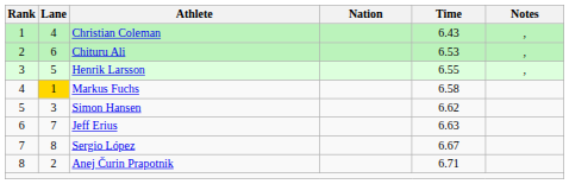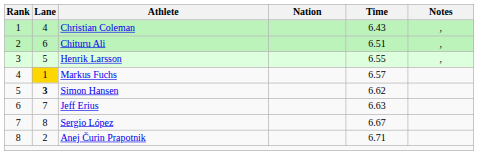 <table class="wikitable sortable" style="text-align:center;width: 60%;">
 <tr>
 <th scope="col" style="width: 10px;">Rank</th>
 <th scope="col" style="width: 10px;">Lane</th>
 <th scope="col">Athlete</th>
 <th scope="col">Nation</th>
 <th scope="col">Time</th>
 <th scope="col">Notes</th>
 </tr>
 <tr bgcolor=bbf3bb>
 <td>1</td>
 <td>4</td>
 <td align=left><a href='#'>Christian Coleman</a></td>
 <td align=left></td>
 <td>6.43</td>
 <td>, </td>
 </tr>
 <tr bgcolor=bbf3bb>
 <td>2</td>
 <td>6</td>
 <td align=left><a href='#'>Chituru Ali</a></td>
 <td align=left></td>
-<td>6.53</td>
+<td>6.51</td>
 <td>, </td>
 </tr>
 <tr bgcolor=ddffdd>
 <td>3</td>
 <td>5</td>
 <td align=left><a href='#'>Henrik Larsson</a></td>
 <td align=left></td>
 <td>6.55</td>
 <td>, </td>
 </tr>
 <tr>
 <td>4</td>
 <td style="background: gold;">1</td>
 <td align=left><a href='#'>Markus Fuchs</a></td>
 <td align=left></td>
-<td>6.58</td>
+<td>6.57</td>
 <td></td>
 </tr>
 <tr>
 <td>5</td>
-<td>3</td>
+<td><strong>3</strong></td>
 <td align=left><a href='#'>Simon Hansen</a></td>
 <td align=left></td>
 <td>6.62</td>
 <td></td>
 </tr>
 <tr>
 <td>6</td>
 <td>7</td>
 <td align=left><a href='#'>Jeff Erius</a></td>
 <td align=left></td>
 <td>6.63</td>
 <td></td>
 </tr>
 <tr>
 <td>7</td>
 <td>8</td>
 <td align=left><a href='#'>Sergio López</a></td>
 <td align=left></td>
 <td>6.67</td>
 <td></td>
 </tr>
 <tr>
 <td>8</td>
 <td>2</td>
 <td align=left><a href='#'>Anej Čurin Prapotnik</a></td>
 <td align=left></td>
 <td>6.71</td>
 <td></td>
 </tr>
 <tr class="sortbottom">
 <td colspan="6"></td>
 </tr>
 </table>
